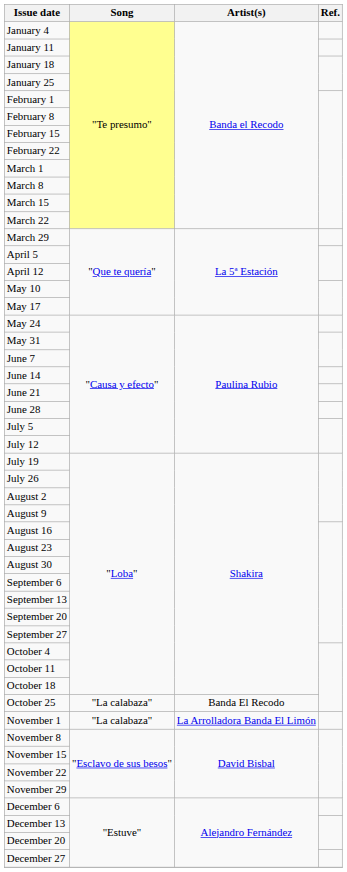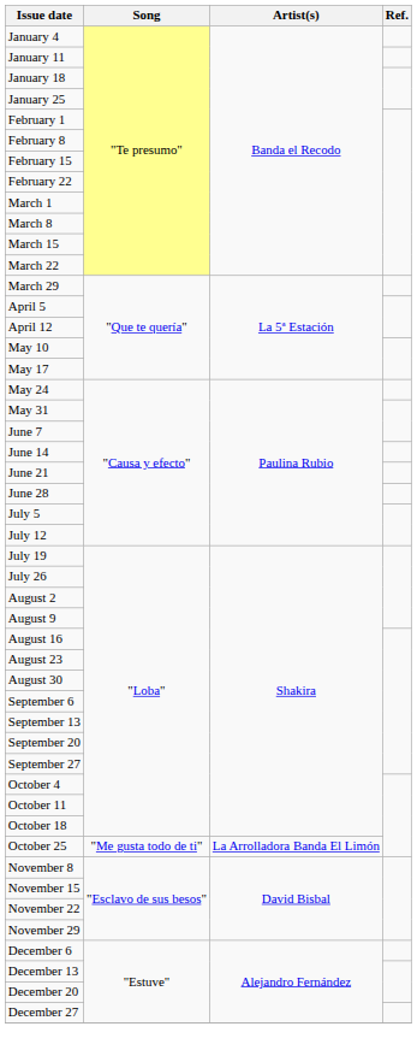 <table class="wikitable">
 <tr>
 <th>Issue date</th>
 <th>Song</th>
 <th>Artist(s)</th>
 <th>Ref.</th>
 </tr>
 <tr>
 <td>January 4</td>
 <td style="text-align: center;" bgcolor=#FFFF90 rowspan="12">"Te presumo"</td>
 <td style="text-align: center;" rowspan="12"><a href='#'>Banda el Recodo</a></td>
 <td style="text-align: center;"></td>
 </tr>
 <tr>
 <td>January 11</td>
 <td style="text-align: center;"></td>
 </tr>
 <tr>
 <td>January 18</td>
 <td style="text-align: center;" rowspan="2"></td>
 </tr>
 <tr>
 <td>January 25</td>
 </tr>
 <tr>
 <td>February 1</td>
 <td style="text-align: center;" rowspan="8"></td>
 </tr>
 <tr>
 <td>February 8</td>
 </tr>
 <tr>
 <td>February 15</td>
 </tr>
 <tr>
 <td>February 22</td>
 </tr>
 <tr>
 <td>March 1</td>
 </tr>
 <tr>
 <td>March 8</td>
 </tr>
 <tr>
 <td>March 15</td>
 </tr>
 <tr>
 <td>March 22</td>
 </tr>
 <tr>
 <td>March 29</td>
 <td style="text-align: center;" rowspan="5">"<a href='#'>Que te quería</a>"</td>
 <td style="text-align: center;" rowspan="5"><a href='#'>La 5ª Estación</a></td>
 <td style="text-align: center;"></td>
 </tr>
 <tr>
 <td>April 5</td>
 <td style="text-align: center;" rowspan="2"></td>
 </tr>
 <tr>
 <td>April 12</td>
 </tr>
 <tr>
 <td>May 10</td>
 <td style="text-align: center;" rowspan="2"></td>
 </tr>
 <tr>
 <td>May 17</td>
 </tr>
 <tr>
 <td>May 24</td>
 <td style="text-align: center;" rowspan="8">"<a href='#'>Causa y efecto</a>"</td>
 <td style="text-align: center;" rowspan="8"><a href='#'>Paulina Rubio</a></td>
 <td style="text-align: center;"></td>
 </tr>
 <tr>
 <td>May 31</td>
 <td style="text-align: center;" rowspan="2"></td>
 </tr>
 <tr>
 <td>June 7</td>
 </tr>
 <tr>
 <td>June 14</td>
 <td style="text-align: center;"></td>
 </tr>
 <tr>
 <td>June 21</td>
 <td style="text-align: center;"></td>
 </tr>
 <tr>
 <td>June 28</td>
 <td style="text-align: center;"></td>
 </tr>
 <tr>
 <td>July 5</td>
 <td style="text-align: center;" rowspan="2"></td>
 </tr>
 <tr>
 <td>July 12</td>
 </tr>
 <tr>
 <td>July 19</td>
 <td style="text-align: center;" rowspan="14">"<a href='#'>Loba</a>"</td>
 <td style="text-align: center;" rowspan="14"><a href='#'>Shakira</a></td>
 <td style="text-align: center;" rowspan="4"></td>
 </tr>
 <tr>
 <td>July 26</td>
 </tr>
 <tr>
 <td>August 2</td>
 </tr>
 <tr>
 <td>August 9</td>
 </tr>
 <tr>
 <td>August 16</td>
 <td style="text-align: center;" rowspan="7"></td>
 </tr>
 <tr>
 <td>August 23</td>
 </tr>
 <tr>
 <td>August 30</td>
 </tr>
 <tr>
 <td>September 6</td>
 </tr>
 <tr>
 <td>September 13</td>
 </tr>
 <tr>
 <td>September 20</td>
 </tr>
 <tr>
 <td>September 27</td>
 </tr>
 <tr>
 <td>October 4</td>
 <td style="text-align: center;" rowspan="4"></td>
 </tr>
 <tr>
 <td>October 11</td>
 </tr>
 <tr>
 <td>October 18</td>
 </tr>
 <tr>
 <td>October 25</td>
-<td style="text-align: center;">"La calabaza"</td>
-<td style="text-align: center;">Banda El Recodo</td>
-</tr>
-<tr>
-<td>November 1</td>
-<td style="text-align: center;">"La calabaza"</td>
+<td style="text-align: center;">"<a href='#'>Me gusta todo de ti</a>"</td>
 <td style="text-align: center;"><a href='#'>La Arrolladora Banda El Limón</a></td>
-<td style="text-align: center;"></td>
 </tr>
 <tr>
 <td>November 8</td>
 <td style="text-align: center;" rowspan="4">"<a href='#'>Esclavo de sus besos</a>"</td>
 <td style="text-align: center;" rowspan="4"><a href='#'>David Bisbal</a></td>
 <td style="text-align: center;" rowspan="4"></td>
 </tr>
 <tr>
 <td>November 15</td>
 </tr>
 <tr>
 <td>November 22</td>
 </tr>
 <tr>
 <td>November 29</td>
 </tr>
 <tr>
 <td>December 6</td>
 <td style="text-align: center;" rowspan="4">"Estuve"</td>
 <td style="text-align: center;" rowspan="4"><a href='#'>Alejandro Fernández</a></td>
 <td style="text-align: center;"></td>
 </tr>
 <tr>
 <td>December 13</td>
 <td style="text-align: center;" rowspan="2"></td>
 </tr>
 <tr>
 <td>December 20</td>
 </tr>
 <tr>
 <td>December 27</td>
 <td style="text-align: center;"></td>
 </tr>
 <tr>
 </tr>
 </table>
